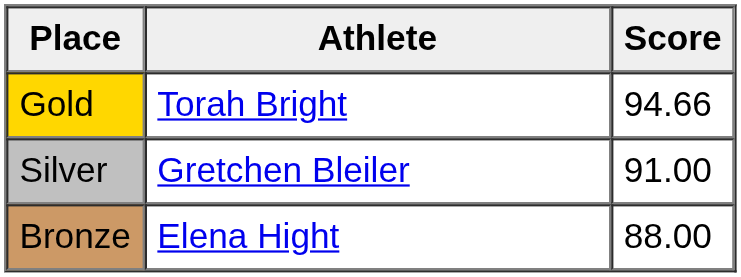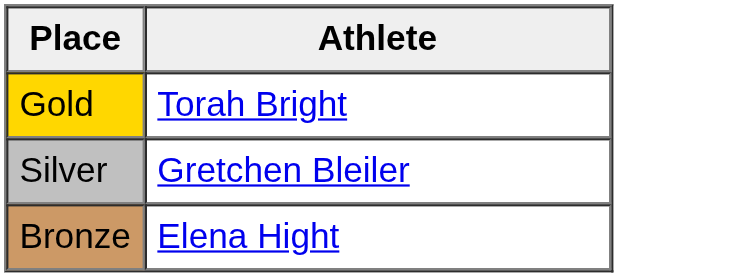 <table border=1 cellpadding=5 cellspacing=0>
 <tr>
 <th style="background:#efefef;" width="20">Place</th>
 <th style="background:#efefef;" width="200">Athlete</th>
-<th style="background:#efefef;" width="20">Score</th>
 </tr>
 <tr align=left>
 <td style="background:gold;">Gold</td>
 <td><a href='#'>Torah Bright</a></td>
-<td>94.66</td>
 </tr>
 <tr align=left>
 <td style="background:silver;">Silver</td>
 <td><a href='#'>Gretchen Bleiler</a></td>
-<td>91.00</td>
 </tr>
 <tr align=left>
 <td style="background:#CC9966;">Bronze</td>
 <td><a href='#'>Elena Hight</a></td>
-<td>88.00</td>
 </tr>
 </table>
